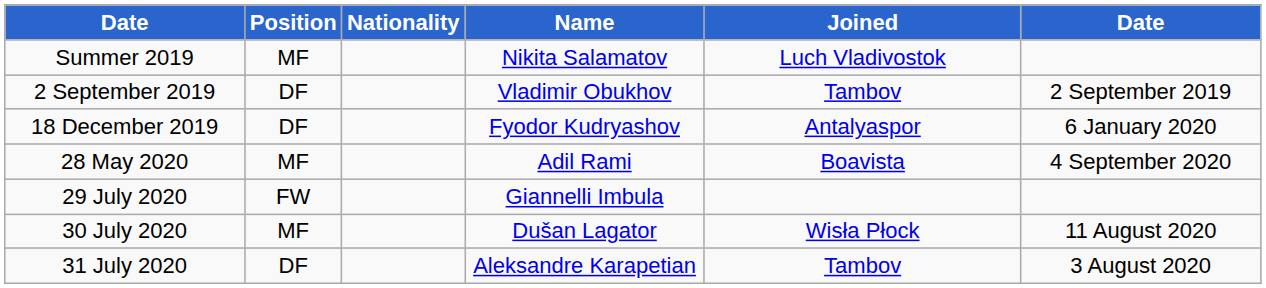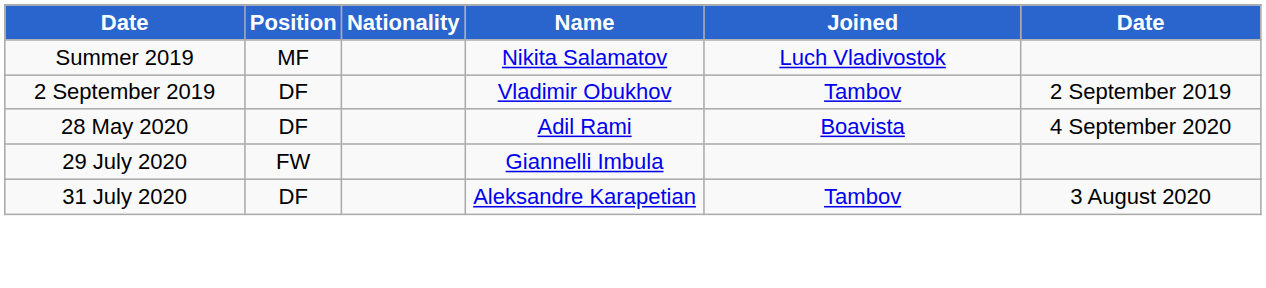 <table class="wikitable"  style="text-align:center; font-size:90%; ">
 <tr>
 <th style="background:#2965cc; color:white; width:150px;">Date</th>
 <th style="background:#2965cc; color:white; width:55px;">Position</th>
 <th style="background:#2965cc; color:white; width:55px;">Nationality</th>
 <th style="background:#2965cc; color:white; width:150px;">Name</th>
 <th style="background:#2965cc; color:white; width:200px;">Joined</th>
 <th style="background:#2965cc; color:white; width:150px;">Date</th>
 </tr>
 <tr>
 <td>Summer 2019</td>
 <td>MF</td>
 <td></td>
 <td><a href='#'>Nikita Salamatov</a></td>
 <td><a href='#'>Luch Vladivostok</a></td>
 <td></td>
 </tr>
 <tr>
 <td>2 September 2019</td>
 <td>DF</td>
 <td></td>
 <td><a href='#'>Vladimir Obukhov</a></td>
 <td><a href='#'>Tambov</a></td>
 <td>2 September 2019</td>
 </tr>
 <tr>
-<td>18 December 2019</td>
+<td>28 May 2020</td>
 <td>DF</td>
-<td></td>
-<td><a href='#'>Fyodor Kudryashov</a></td>
-<td><a href='#'>Antalyaspor</a></td>
-<td>6 January 2020</td>
-</tr>
-<tr>
-<td>28 May 2020</td>
-<td>MF</td>
 <td></td>
 <td><a href='#'>Adil Rami</a></td>
 <td><a href='#'>Boavista</a></td>
 <td>4 September 2020</td>
 </tr>
 <tr>
 <td>29 July 2020</td>
 <td>FW</td>
 <td></td>
 <td><a href='#'>Giannelli Imbula</a></td>
 <td></td>
 <td></td>
 </tr>
 <tr>
-<td>30 July 2020</td>
-<td>MF</td>
-<td></td>
-<td><a href='#'>Dušan Lagator</a></td>
-<td><a href='#'>Wisła Płock</a></td>
-<td>11 August 2020</td>
-</tr>
-<tr>
 <td>31 July 2020</td>
 <td>DF</td>
 <td></td>
 <td><a href='#'>Aleksandre Karapetian</a></td>
 <td><a href='#'>Tambov</a></td>
 <td>3 August 2020</td>
 </tr>
 </table>
